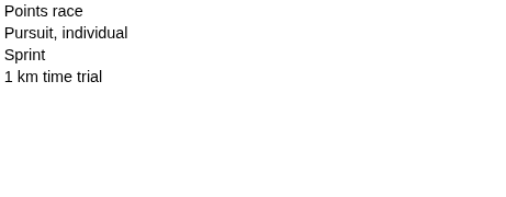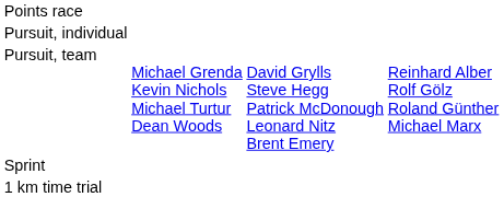 <table>
 <tr>
 <td>Points race<br></td>
 <td></td>
 <td></td>
 <td></td>
 </tr>
 <tr>
 <td>Pursuit, individual<br></td>
 <td></td>
 <td></td>
 <td></td>
+</tr>
+<tr valign="top">
+<td>Pursuit, team<br></td>
+<td><br><a href='#'>Michael Grenda</a><br><a href='#'>Kevin Nichols</a><br><a href='#'>Michael Turtur</a><br><a href='#'>Dean Woods</a></td>
+<td><br><a href='#'>David Grylls</a><br><a href='#'>Steve Hegg</a><br><a href='#'>Patrick McDonough</a><br><a href='#'>Leonard Nitz</a><br><a href='#'>Brent Emery</a></td>
+<td><br><a href='#'>Reinhard Alber</a><br><a href='#'>Rolf Gölz</a><br><a href='#'>Roland Günther</a><br><a href='#'>Michael Marx</a></td>
 </tr>
 <tr>
 <td>Sprint<br></td>
 <td></td>
 <td></td>
 <td></td>
 </tr>
 <tr>
 <td>1 km time trial<br></td>
 <td></td>
 <td></td>
 <td></td>
 </tr>
 <tr>
 </tr>
 </table>
